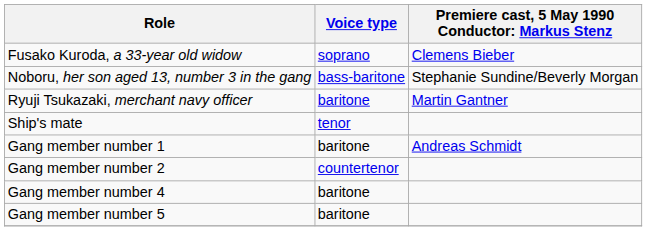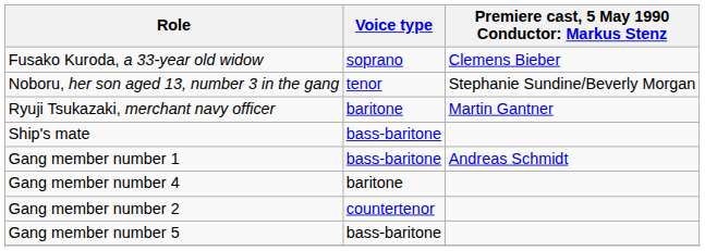 <table class="wikitable">
 <tr>
 <th>Role</th>
 <th><a href='#'>Voice type</a></th>
 <th>Premiere cast, 5 May 1990<br>Conductor: <a href='#'>Markus Stenz</a></th>
 </tr>
 <tr>
 <td>Fusako Kuroda, <em>a 33-year old widow</em></td>
 <td><a href='#'>soprano</a></td>
 <td><a href='#'>Clemens Bieber</a></td>
 </tr>
 <tr>
 <td>Noboru, <em>her son aged 13, number 3 in the gang</em></td>
-<td><a href='#'>bass-baritone</a></td>
+<td><a href='#'>tenor</a></td>
 <td>Stephanie Sundine/Beverly Morgan</td>
 </tr>
 <tr>
 <td>Ryuji Tsukazaki, <em>merchant navy officer</em></td>
 <td><a href='#'>baritone</a></td>
 <td><a href='#'>Martin Gantner</a></td>
 </tr>
 <tr>
 <td>Ship's mate</td>
-<td><a href='#'>tenor</a></td>
+<td><a href='#'>bass-baritone</a></td>
 <td></td>
 </tr>
 <tr>
 <td>Gang member number 1</td>
+<td><a href='#'>bass-baritone</a></td>
+<td><a href='#'>Andreas Schmidt</a></td>
+</tr>
+<tr>
+<td>Gang member number 4</td>
 <td>baritone</td>
-<td><a href='#'>Andreas Schmidt</a></td>
+<td></td>
 </tr>
 <tr>
 <td>Gang member number 2</td>
 <td><a href='#'>countertenor</a></td>
 <td></td>
 </tr>
 <tr>
-<td>Gang member number 4</td>
-<td>baritone</td>
-<td></td>
-</tr>
-<tr>
 <td>Gang member number 5</td>
-<td>baritone</td>
+<td>bass-baritone</td>
 <td></td>
 </tr>
 <tr>
 </tr>
 </table>
